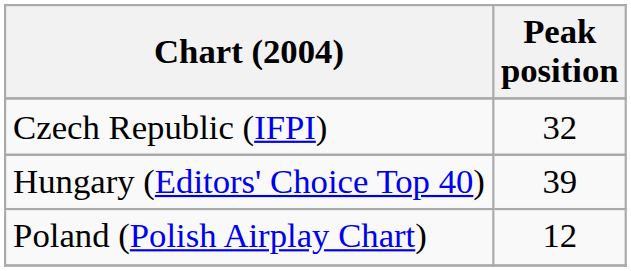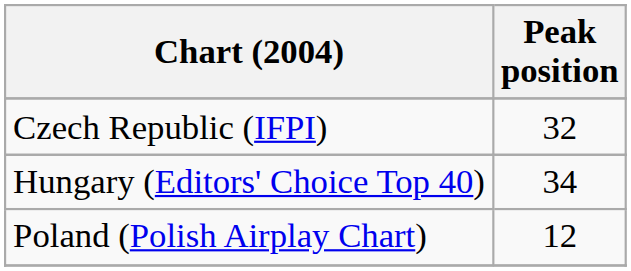 <table class="wikitable">
 <tr>
 <th align="left">Chart (2004)</th>
 <th align="center">Peak<br>position</th>
 </tr>
 <tr>
 </tr>
 <tr>
 </tr>
 <tr>
 </tr>
 <tr>
 <td>Czech Republic (<a href='#'>IFPI</a>)</td>
 <td style="text-align:center;">32</td>
 </tr>
 <tr>
 </tr>
 <tr>
 </tr>
 <tr>
 <td>Hungary (<a href='#'>Editors' Choice Top 40</a>)</td>
-<td style="text-align:center;">39</td>
+<td style="text-align:center;">34</td>
 </tr>
 <tr>
 <td>Poland (<a href='#'>Polish Airplay Chart</a>)</td>
 <td style="text-align:center;">12</td>
 </tr>
 <tr>
 </tr>
 <tr>
 </tr>
 <tr>
 </tr>
 </table>
